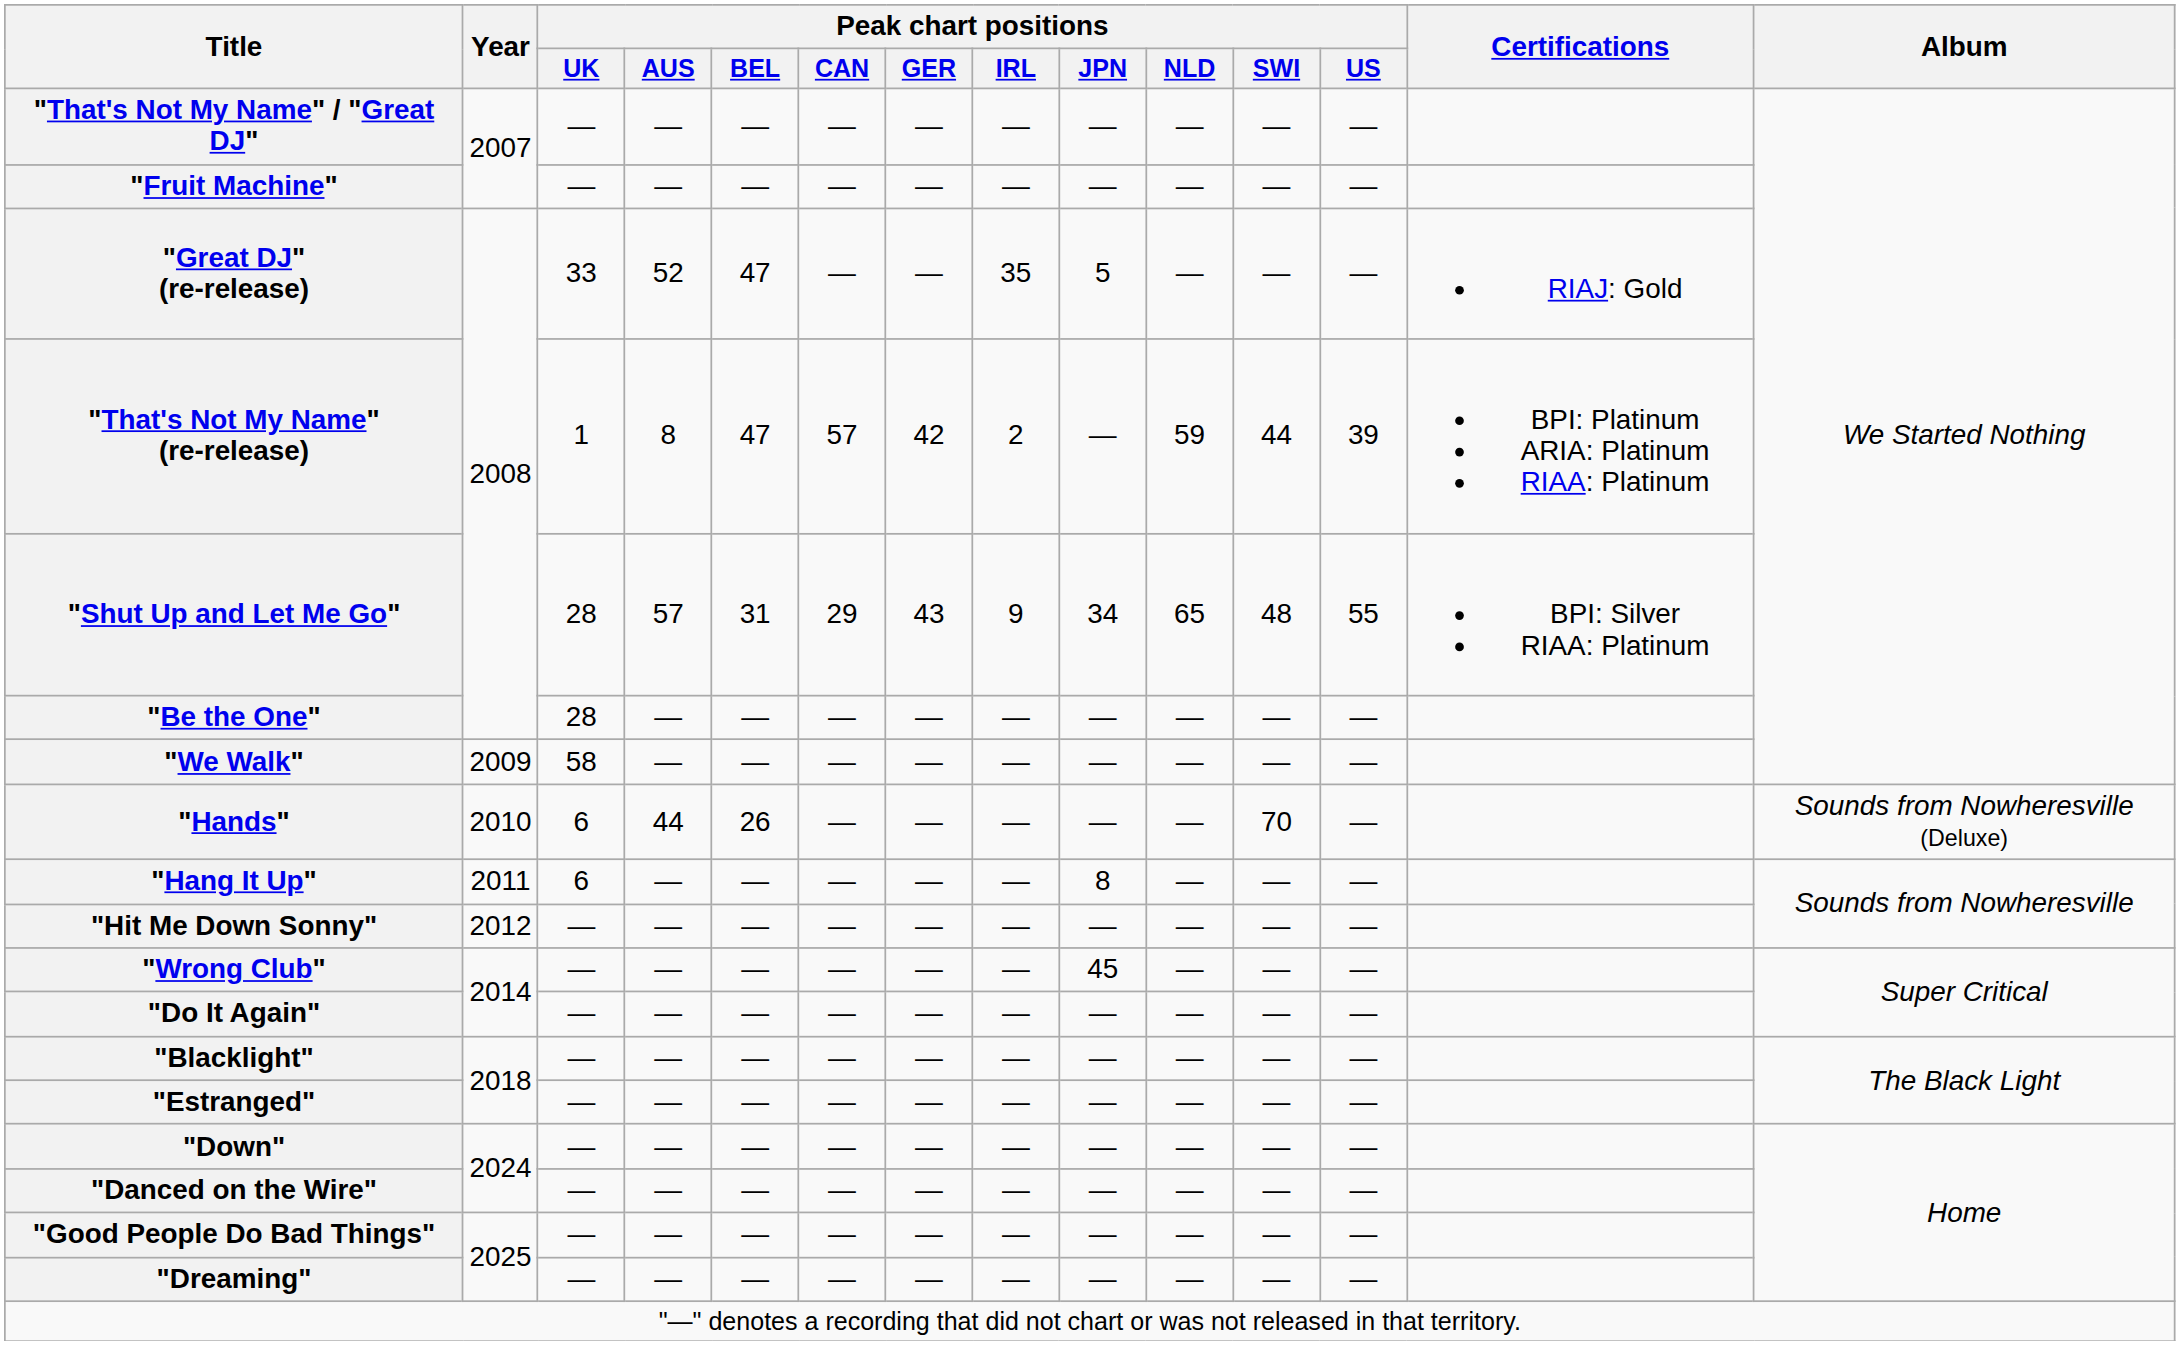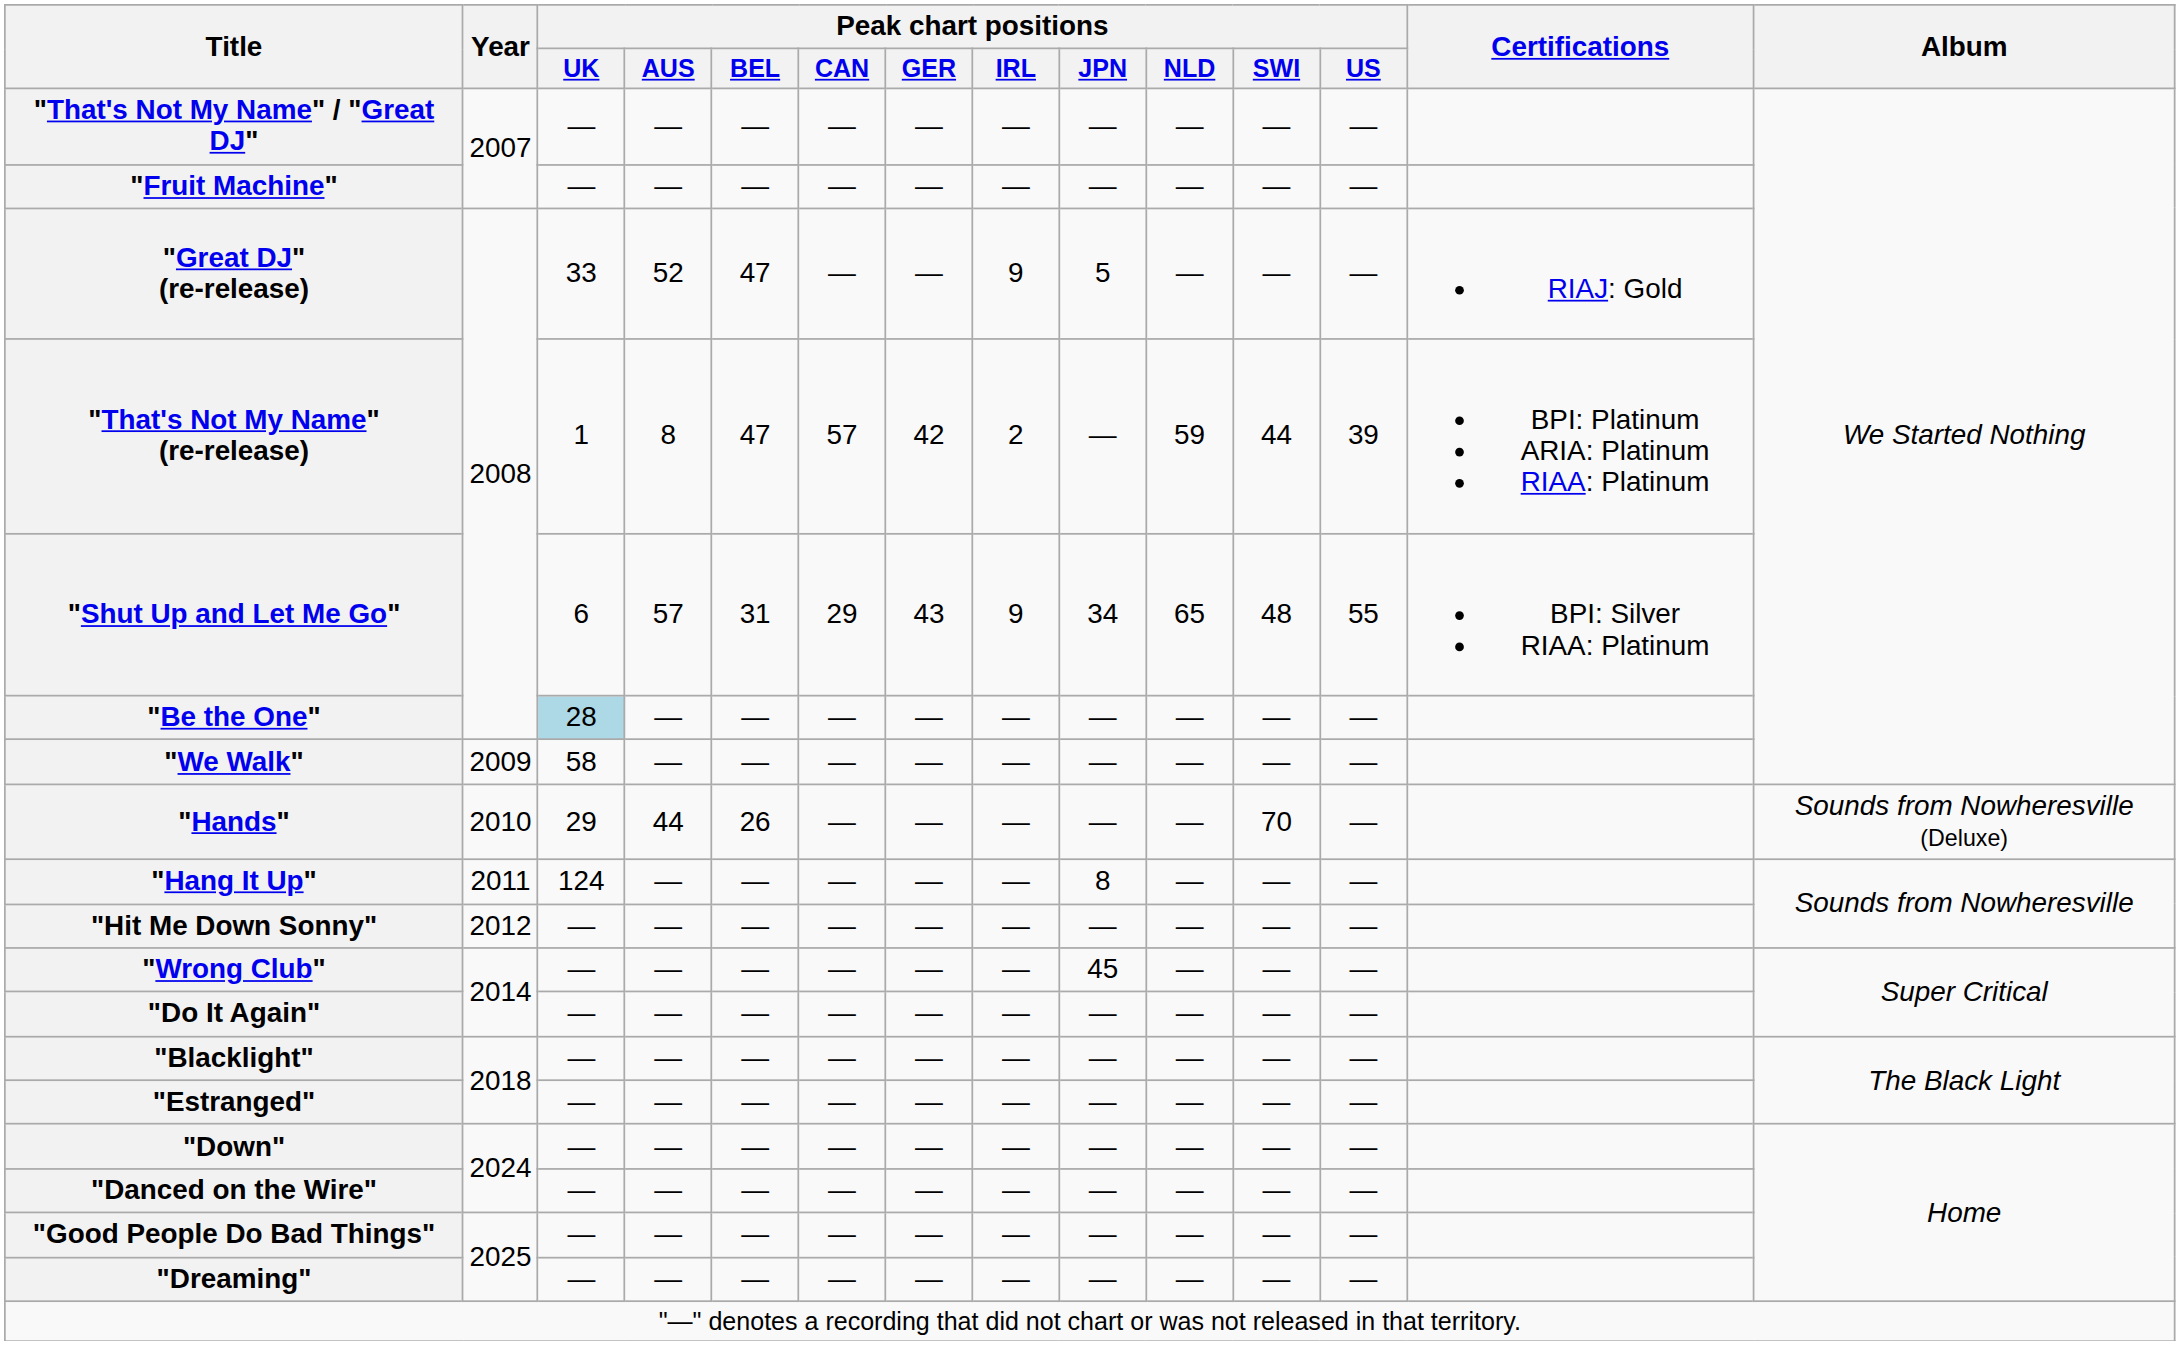 <table class="wikitable plainrowheaders" style="text-align:center;" border="1">
 <tr>
 <th scope="col" rowspan="2" style="width:16em;">Title</th>
 <th scope="col" rowspan="2">Year</th>
 <th scope="col" colspan="10">Peak chart positions</th>
 <th scope="col" rowspan="2" style="width:12em;"><a href='#'>Certifications</a></th>
 <th scope="col" rowspan="2">Album</th>
 </tr>
 <tr>
 <th scope="col" style="width:3em;font-size:90%;"><a href='#'>UK</a><br></th>
 <th scope="col" style="width:3em;font-size:90%;"><a href='#'>AUS</a><br></th>
 <th scope="col" style="width:3em;font-size:90%;"><a href='#'>BEL</a><br></th>
 <th scope="col" style="width:3em;font-size:90%;"><a href='#'>CAN</a><br></th>
 <th scope="col" style="width:3em;font-size:90%;"><a href='#'>GER</a><br></th>
 <th scope="col" style="width:3em;font-size:90%;"><a href='#'>IRL</a><br></th>
 <th scope="col" style="width:3em;font-size:90%;"><a href='#'>JPN</a><br></th>
 <th scope="col" style="width:3em;font-size:90%;"><a href='#'>NLD</a><br></th>
 <th scope="col" style="width:3em;font-size:90%;"><a href='#'>SWI</a><br></th>
 <th scope="col" style="width:3em;font-size:90%;"><a href='#'>US</a><br></th>
 </tr>
 <tr>
 <th scope="row">"<a href='#'>That's Not My Name</a>" / "<a href='#'>Great DJ</a>"</th>
 <td rowspan="2">2007</td>
 <td>—</td>
 <td>—</td>
 <td>—</td>
 <td>—</td>
 <td>—</td>
 <td>—</td>
 <td>—</td>
 <td>—</td>
 <td>—</td>
 <td>—</td>
 <td></td>
 <td rowspan="7"><em>We Started Nothing</em></td>
 </tr>
 <tr>
 <th scope="row">"<a href='#'>Fruit Machine</a>"</th>
 <td>—</td>
 <td>—</td>
 <td>—</td>
 <td>—</td>
 <td>—</td>
 <td>—</td>
 <td>—</td>
 <td>—</td>
 <td>—</td>
 <td>—</td>
 <td></td>
 </tr>
 <tr>
 <th scope="row">"<a href='#'>Great DJ</a>"<br>(re-release)</th>
 <td rowspan="4">2008</td>
 <td>33</td>
 <td>52</td>
 <td>47</td>
 <td>—</td>
 <td>—</td>
-<td>35</td>
+<td>9</td>
 <td>5</td>
 <td>—</td>
 <td>—</td>
 <td>—</td>
 <td><br><ul><li><a href='#'>RIAJ</a>: Gold</li></ul></td>
 </tr>
 <tr>
 <th scope="row">"<a href='#'>That's Not My Name</a>"<br>(re-release)</th>
 <td>1</td>
 <td>8</td>
 <td>47</td>
 <td>57</td>
 <td>42</td>
 <td>2</td>
 <td>—</td>
 <td>59</td>
 <td>44</td>
 <td>39</td>
 <td><br><ul><li>BPI: Platinum</li><li>ARIA: Platinum</li><li><a href='#'>RIAA</a>: Platinum</li></ul></td>
 </tr>
 <tr>
 <th scope="row">"<a href='#'>Shut Up and Let Me Go</a>"</th>
-<td>28</td>
+<td>6</td>
 <td>57</td>
 <td>31</td>
 <td>29</td>
 <td>43</td>
 <td>9</td>
 <td>34</td>
 <td>65</td>
 <td>48</td>
 <td>55</td>
 <td><br><ul><li>BPI: Silver</li><li>RIAA: Platinum</li></ul></td>
 </tr>
 <tr>
 <th scope="row">"<a href='#'>Be the One</a>"</th>
-<td>28</td>
+<td style="background: lightblue;">28</td>
 <td>—</td>
 <td>—</td>
 <td>—</td>
 <td>—</td>
 <td>—</td>
 <td>—</td>
 <td>—</td>
 <td>—</td>
 <td>—</td>
 <td></td>
 </tr>
 <tr>
 <th scope="row">"<a href='#'>We Walk</a>"</th>
 <td>2009</td>
 <td>58</td>
 <td>—</td>
 <td>—</td>
 <td>—</td>
 <td>—</td>
 <td>—</td>
 <td>—</td>
 <td>—</td>
 <td>—</td>
 <td>—</td>
 <td></td>
 </tr>
 <tr>
 <th scope="row">"<a href='#'>Hands</a>"</th>
 <td>2010</td>
-<td>6</td>
+<td>29</td>
 <td>44</td>
 <td>26</td>
 <td>—</td>
 <td>—</td>
 <td>—</td>
 <td>—</td>
 <td>—</td>
 <td>70</td>
 <td>—</td>
 <td></td>
 <td><em>Sounds from Nowheresville</em> <small>(Deluxe)</small></td>
 </tr>
 <tr>
 <th scope="row">"<a href='#'>Hang It Up</a>"</th>
 <td>2011</td>
-<td>6</td>
+<td>124</td>
 <td>—</td>
 <td>—</td>
 <td>—</td>
 <td>—</td>
 <td>—</td>
 <td>8</td>
 <td>—</td>
 <td>—</td>
 <td>—</td>
 <td></td>
 <td rowspan="2"><em>Sounds from Nowheresville</em></td>
 </tr>
 <tr>
 <th scope="row">"Hit Me Down Sonny"</th>
 <td>2012</td>
 <td>—</td>
 <td>—</td>
 <td>—</td>
 <td>—</td>
 <td>—</td>
 <td>—</td>
 <td>—</td>
 <td>—</td>
 <td>—</td>
 <td>—</td>
 <td></td>
 </tr>
 <tr>
 <th scope="row">"<a href='#'>Wrong Club</a>"</th>
 <td rowspan="2">2014</td>
 <td>—</td>
 <td>—</td>
 <td>—</td>
 <td>—</td>
 <td>—</td>
 <td>—</td>
 <td>45</td>
 <td>—</td>
 <td>—</td>
 <td>—</td>
 <td></td>
 <td rowspan="2"><em>Super Critical</em></td>
 </tr>
 <tr>
 <th scope="row">"Do It Again"</th>
 <td>—</td>
 <td>—</td>
 <td>—</td>
 <td>—</td>
 <td>—</td>
 <td>—</td>
 <td>—</td>
 <td>—</td>
 <td>—</td>
 <td>—</td>
 <td></td>
 </tr>
 <tr>
 <th scope="row">"Blacklight"</th>
 <td rowspan="2">2018</td>
 <td>—</td>
 <td>—</td>
 <td>—</td>
 <td>—</td>
 <td>—</td>
 <td>—</td>
 <td>—</td>
 <td>—</td>
 <td>—</td>
 <td>—</td>
 <td></td>
 <td rowspan="2"><em>The Black Light</em></td>
 </tr>
 <tr>
 <th scope="row">"Estranged"</th>
 <td>—</td>
 <td>—</td>
 <td>—</td>
 <td>—</td>
 <td>—</td>
 <td>—</td>
 <td>—</td>
 <td>—</td>
 <td>—</td>
 <td>—</td>
 <td></td>
 </tr>
 <tr>
 <th scope="row">"Down"</th>
 <td rowspan="2">2024</td>
 <td>—</td>
 <td>—</td>
 <td>—</td>
 <td>—</td>
 <td>—</td>
 <td>—</td>
 <td>—</td>
 <td>—</td>
 <td>—</td>
 <td>—</td>
 <td></td>
 <td rowspan="4"><em>Home</em></td>
 </tr>
 <tr>
 <th scope="row">"Danced on the Wire"</th>
 <td>—</td>
 <td>—</td>
 <td>—</td>
 <td>—</td>
 <td>—</td>
 <td>—</td>
 <td>—</td>
 <td>—</td>
 <td>—</td>
 <td>—</td>
 <td></td>
 </tr>
 <tr>
 <th scope="row">"Good People Do Bad Things"</th>
 <td rowspan="2">2025</td>
 <td>—</td>
 <td>—</td>
 <td>—</td>
 <td>—</td>
 <td>—</td>
 <td>—</td>
 <td>—</td>
 <td>—</td>
 <td>—</td>
 <td>—</td>
 <td></td>
 </tr>
 <tr>
 <th scope="row">"Dreaming"</th>
 <td>—</td>
 <td>—</td>
 <td>—</td>
 <td>—</td>
 <td>—</td>
 <td>—</td>
 <td>—</td>
 <td>—</td>
 <td>—</td>
 <td>—</td>
 <td></td>
 </tr>
 <tr>
 <td colspan="15" style="font-size:90%">"—" denotes a recording that did not chart or was not released in that territory.</td>
 </tr>
 </table>
